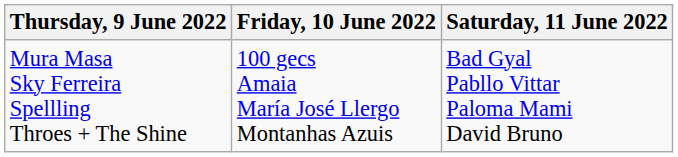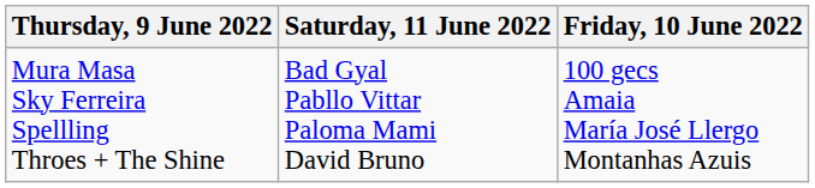 <table class="wikitable">
 <tr>
 <th>Thursday, 9 June 2022</th>
+<th>Saturday, 11 June 2022</th>
 <th>Friday, 10 June 2022</th>
-<th>Saturday, 11 June 2022</th>
 </tr>
 <tr valign="top">
 <td><a href='#'>Mura Masa</a><br><a href='#'>Sky Ferreira</a><br><a href='#'>Spellling</a><br>Throes + The Shine</td>
+<td><a href='#'>Bad Gyal</a><br><a href='#'>Pabllo Vittar</a><br><a href='#'>Paloma Mami</a><br>David Bruno</td>
 <td><a href='#'>100 gecs</a><br><a href='#'>Amaia</a><br><a href='#'>María José Llergo</a><br>Montanhas Azuis</td>
-<td><a href='#'>Bad Gyal</a><br><a href='#'>Pabllo Vittar</a><br><a href='#'>Paloma Mami</a><br>David Bruno</td>
 </tr>
 </table>
